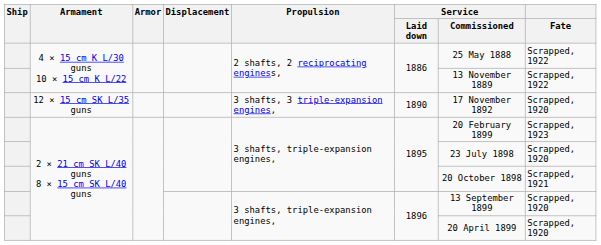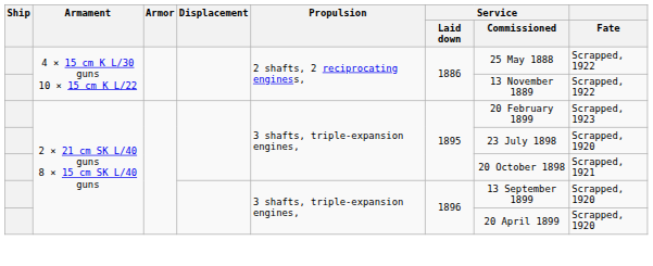 <table class="wikitable plainrowheaders" style="text-align: center;">
 <tr valign="top">
 <th scope="col" rowspan="2">Ship</th>
 <th scope="col" rowspan="2">Armament</th>
 <th scope="col" rowspan="2">Armor</th>
 <th scope="col" rowspan="2">Displacement</th>
 <th scope="col" rowspan="2">Propulsion</th>
 <th scope="col" colspan="2">Service</th>
 <th></th>
 </tr>
 <tr valign="top">
 <th scope="col">Laid down</th>
 <th scope="col">Commissioned</th>
 <th scope="col">Fate</th>
 </tr>
 <tr valign="center">
 <th scope="row"></th>
 <td rowspan="2">4 × <a href='#'>15 cm K L/30</a> guns<br>10 × <a href='#'>15 cm K L/22</a></td>
 <td rowspan="2"></td>
 <td rowspan="2"></td>
 <td rowspan="2" style="text-align: left;">2 shafts, 2 <a href='#'>reciprocating engines</a>s, </td>
 <td rowspan="2">1886</td>
 <td>25 May 1888</td>
 <td style="text-align: left;">Scrapped, 1922</td>
 </tr>
 <tr valign="center">
 <th scope="row"></th>
 <td>13 November 1889</td>
 <td style="text-align: left;">Scrapped, 1922</td>
-</tr>
-<tr valign="center">
-<th scope="row"></th>
-<td>12 × <a href='#'>15 cm SK L/35</a> guns</td>
-<td></td>
-<td></td>
-<td style="text-align: left;">3 shafts, 3 <a href='#'>triple-expansion engines</a>, </td>
-<td>1890</td>
-<td>17 November 1892</td>
-<td style="text-align: left;">Scrapped, 1920</td>
 </tr>
 <tr valign="center">
 <th scope="row"></th>
 <td rowspan=5>2 × <a href='#'>21 cm SK L/40</a> guns<br>8 × <a href='#'>15 cm SK L/40</a> guns</td>
 <td rowspan="5"></td>
 <td rowspan="3"></td>
 <td rowspan="3" style="text-align: left;">3 shafts, triple-expansion engines, </td>
 <td rowspan="3">1895</td>
 <td>20 February 1899</td>
 <td style="text-align: left;">Scrapped, 1923</td>
 </tr>
 <tr valign="center">
 <th scope="row"></th>
 <td>23 July 1898</td>
 <td style="text-align: left;">Scrapped, 1920</td>
 </tr>
 <tr valign="center">
 <th scope="row"></th>
 <td>20 October 1898</td>
 <td style="text-align: left;">Scrapped, 1921</td>
 </tr>
 <tr valign="center">
 <th scope="row"></th>
 <td rowspan="2"></td>
 <td rowspan="2" style="text-align: left;">3 shafts, triple-expansion engines, </td>
 <td rowspan="2">1896</td>
 <td>13 September 1899</td>
 <td style="text-align: left;">Scrapped, 1920</td>
 </tr>
 <tr valign="center">
 <th scope="row"></th>
 <td>20 April 1899</td>
 <td style="text-align: left;">Scrapped, 1920</td>
 </tr>
 </table>
